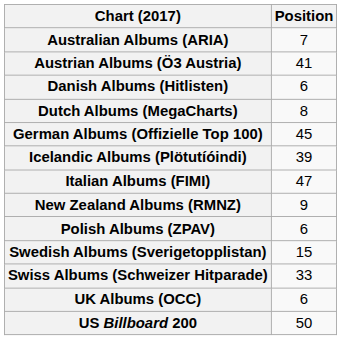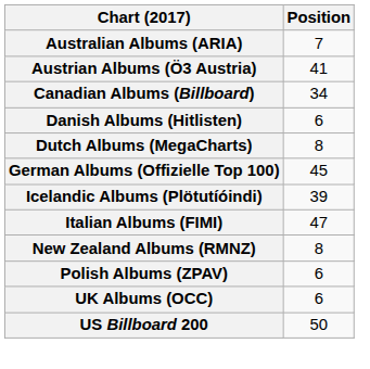 <table class="wikitable sortable plainrowheaders" style="text-align:center">
 <tr>
 <th scope="col">Chart (2017)</th>
 <th scope="col">Position</th>
 </tr>
 <tr>
 <th scope="row">Australian Albums (ARIA)</th>
 <td>7</td>
 </tr>
 <tr>
 <th scope="row">Austrian Albums (Ö3 Austria)</th>
 <td>41</td>
+</tr>
+<tr>
+<th scope="row">Canadian Albums (<em>Billboard</em>)</th>
+<td>34</td>
 </tr>
 <tr>
 <th scope="row">Danish Albums (Hitlisten)</th>
 <td>6</td>
 </tr>
 <tr>
 <th scope="row">Dutch Albums (MegaCharts)</th>
 <td>8</td>
 </tr>
 <tr>
 <th scope="row">German Albums (Offizielle Top 100)</th>
 <td>45</td>
 </tr>
 <tr>
 <th scope="row">Icelandic Albums (Plötutíóindi)</th>
 <td>39</td>
 </tr>
 <tr>
 <th scope="row">Italian Albums (FIMI)</th>
 <td>47</td>
 </tr>
 <tr>
 <th scope="row">New Zealand Albums (RMNZ)</th>
-<td>9</td>
+<td>8</td>
 </tr>
 <tr>
 <th scope="row">Polish Albums (ZPAV)</th>
 <td>6</td>
-</tr>
-<tr>
-<th scope="row">Swedish Albums (Sverigetopplistan)</th>
-<td>15</td>
-</tr>
-<tr>
-<th scope="row">Swiss Albums (Schweizer Hitparade)</th>
-<td>33</td>
 </tr>
 <tr>
 <th scope="row">UK Albums (OCC)</th>
 <td>6</td>
 </tr>
 <tr>
 <th scope="row">US <em>Billboard</em> 200</th>
 <td>50</td>
 </tr>
 </table>
